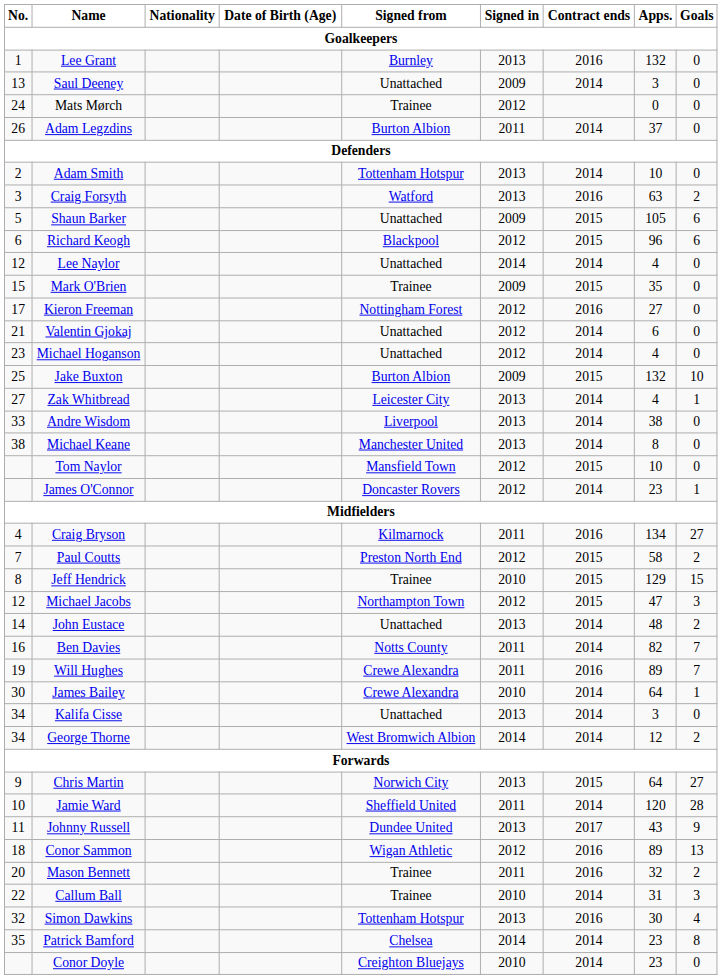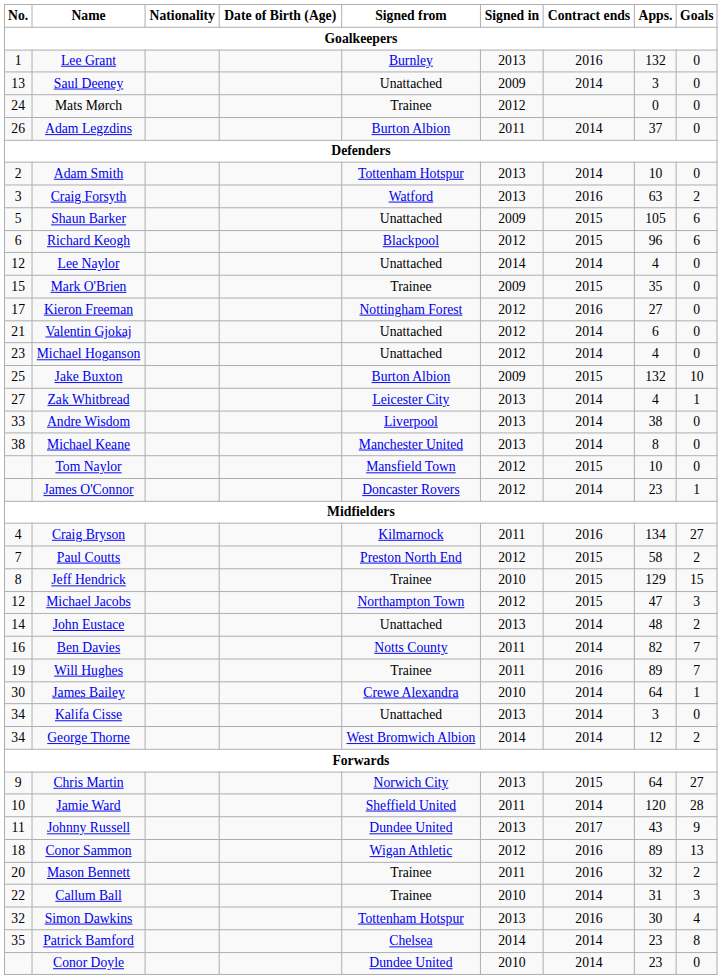 <table class="wikitable"  style="text-align:center; font-size:90%; width:85%;">
 <tr>
 <th style="background:#FFFFFF; color:#000000; text-align:center;">No.</th>
 <th style="background:#FFFFFF; color:#000000; text-align:center;">Name</th>
 <th style="background:#FFFFFF; color:#000000; text-align:center;">Nationality</th>
 <th style="background:#FFFFFF; color:#000000; text-align:center;">Date of Birth (Age)</th>
 <th style="background:#FFFFFF; color:#000000; text-align:center;">Signed from</th>
 <th style="background:#FFFFFF; color:#000000; text-align:center;">Signed in</th>
 <th style="background:#FFFFFF; color:#000000; text-align:center;">Contract ends</th>
 <th style="background:#FFFFFF; color:#000000; text-align:center;">Apps.</th>
 <th style="background:#FFFFFF; color:#000000; text-align:center;">Goals</th>
 </tr>
 <tr>
 <th colspan="11"  style="background:#FFFFFF; color:#000000; text-align:center;">Goalkeepers</th>
 </tr>
 <tr>
 <td>1</td>
 <td><a href='#'>Lee Grant</a></td>
 <td></td>
 <td></td>
 <td> <a href='#'>Burnley</a></td>
 <td>2013</td>
 <td>2016</td>
 <td>132</td>
 <td>0</td>
 </tr>
 <tr>
 <td>13</td>
 <td><a href='#'>Saul Deeney</a></td>
 <td></td>
 <td></td>
 <td>Unattached</td>
 <td>2009</td>
 <td>2014</td>
 <td>3</td>
 <td>0</td>
 </tr>
 <tr>
 <td>24</td>
 <td>Mats Mørch</td>
 <td></td>
 <td></td>
 <td>Trainee</td>
 <td>2012</td>
 <td></td>
 <td>0</td>
 <td>0</td>
 </tr>
 <tr>
 <td>26</td>
 <td><a href='#'>Adam Legzdins</a></td>
 <td></td>
 <td></td>
 <td> <a href='#'>Burton Albion</a></td>
 <td>2011</td>
 <td>2014</td>
 <td>37</td>
 <td>0</td>
 </tr>
 <tr>
 <th colspan="11"  style="background:#FFFFFF; color:#000000; text-align:center;">Defenders</th>
 </tr>
 <tr>
 <td>2</td>
 <td><a href='#'>Adam Smith</a></td>
 <td></td>
 <td></td>
 <td> <a href='#'>Tottenham Hotspur</a></td>
 <td>2013</td>
 <td>2014</td>
 <td>10</td>
 <td>0</td>
 </tr>
 <tr>
 <td>3</td>
 <td><a href='#'>Craig Forsyth</a></td>
 <td></td>
 <td></td>
 <td> <a href='#'>Watford</a></td>
 <td>2013</td>
 <td>2016</td>
 <td>63</td>
 <td>2</td>
 </tr>
 <tr>
 <td>5</td>
 <td><a href='#'>Shaun Barker</a></td>
 <td></td>
 <td></td>
 <td>Unattached</td>
 <td>2009</td>
 <td>2015</td>
 <td>105</td>
 <td>6</td>
 </tr>
 <tr>
 <td>6</td>
 <td><a href='#'>Richard Keogh</a></td>
 <td></td>
 <td></td>
 <td> <a href='#'>Blackpool</a></td>
 <td>2012</td>
 <td>2015</td>
 <td>96</td>
 <td>6</td>
 </tr>
 <tr>
 <td>12</td>
 <td><a href='#'>Lee Naylor</a></td>
 <td></td>
 <td></td>
 <td>Unattached</td>
 <td>2014</td>
 <td>2014</td>
 <td>4</td>
 <td>0</td>
 </tr>
 <tr>
 <td>15</td>
 <td><a href='#'>Mark O'Brien</a></td>
 <td></td>
 <td></td>
 <td>Trainee</td>
 <td>2009</td>
 <td>2015</td>
 <td>35</td>
 <td>0</td>
 </tr>
 <tr>
 <td>17</td>
 <td><a href='#'>Kieron Freeman</a></td>
 <td></td>
 <td></td>
 <td> <a href='#'>Nottingham Forest</a></td>
 <td>2012</td>
 <td>2016</td>
 <td>27</td>
 <td>0</td>
 </tr>
 <tr>
 <td>21</td>
 <td><a href='#'>Valentin Gjokaj</a></td>
 <td></td>
 <td></td>
 <td>Unattached</td>
 <td>2012</td>
 <td>2014</td>
 <td>6</td>
 <td>0</td>
 </tr>
 <tr>
 <td>23</td>
 <td><a href='#'>Michael Hoganson</a></td>
 <td></td>
 <td></td>
 <td>Unattached</td>
 <td>2012</td>
 <td>2014</td>
 <td>4</td>
 <td>0</td>
 </tr>
 <tr>
 <td>25</td>
 <td><a href='#'>Jake Buxton</a></td>
 <td></td>
 <td></td>
 <td> <a href='#'>Burton Albion</a></td>
 <td>2009</td>
 <td>2015</td>
 <td>132</td>
 <td>10</td>
 </tr>
 <tr>
 <td>27</td>
 <td><a href='#'>Zak Whitbread</a></td>
 <td></td>
 <td></td>
 <td> <a href='#'>Leicester City</a></td>
 <td>2013</td>
 <td>2014</td>
 <td>4</td>
 <td>1</td>
 </tr>
 <tr>
 <td>33</td>
 <td><a href='#'>Andre Wisdom</a></td>
 <td></td>
 <td></td>
 <td> <a href='#'>Liverpool</a></td>
 <td>2013</td>
 <td>2014</td>
 <td>38</td>
 <td>0</td>
 </tr>
 <tr>
 <td>38</td>
 <td><a href='#'>Michael Keane</a></td>
 <td></td>
 <td></td>
 <td> <a href='#'>Manchester United</a></td>
 <td>2013</td>
 <td>2014</td>
 <td>8</td>
 <td>0</td>
 </tr>
 <tr>
 <td></td>
 <td><a href='#'>Tom Naylor</a></td>
 <td></td>
 <td></td>
 <td> <a href='#'>Mansfield Town</a></td>
 <td>2012</td>
 <td>2015</td>
 <td>10</td>
 <td>0</td>
 </tr>
 <tr>
 <td></td>
 <td><a href='#'>James O'Connor</a></td>
 <td></td>
 <td></td>
 <td> <a href='#'>Doncaster Rovers</a></td>
 <td>2012</td>
 <td>2014</td>
 <td>23</td>
 <td>1</td>
 </tr>
 <tr>
 <th colspan="11"  style="background:#FFFFFF; color:#000000; text-align:center;">Midfielders</th>
 </tr>
 <tr>
 <td>4</td>
 <td><a href='#'>Craig Bryson</a></td>
 <td></td>
 <td></td>
 <td> <a href='#'>Kilmarnock</a></td>
 <td>2011</td>
 <td>2016</td>
 <td>134</td>
 <td>27</td>
 </tr>
 <tr>
 <td>7</td>
 <td><a href='#'>Paul Coutts</a></td>
 <td></td>
 <td></td>
 <td> <a href='#'>Preston North End</a></td>
 <td>2012</td>
 <td>2015</td>
 <td>58</td>
 <td>2</td>
 </tr>
 <tr>
 <td>8</td>
 <td><a href='#'>Jeff Hendrick</a></td>
 <td></td>
 <td></td>
 <td>Trainee</td>
 <td>2010</td>
 <td>2015</td>
 <td>129</td>
 <td>15</td>
 </tr>
 <tr>
 <td>12</td>
 <td><a href='#'>Michael Jacobs</a></td>
 <td></td>
 <td></td>
 <td> <a href='#'>Northampton Town</a></td>
 <td>2012</td>
 <td>2015</td>
 <td>47</td>
 <td>3</td>
 </tr>
 <tr>
 <td>14</td>
 <td><a href='#'>John Eustace</a></td>
 <td></td>
 <td></td>
 <td>Unattached</td>
 <td>2013</td>
 <td>2014</td>
 <td>48</td>
 <td>2</td>
 </tr>
 <tr>
 <td>16</td>
 <td><a href='#'>Ben Davies</a></td>
 <td></td>
 <td></td>
 <td> <a href='#'>Notts County</a></td>
 <td>2011</td>
 <td>2014</td>
 <td>82</td>
 <td>7</td>
 </tr>
 <tr>
 <td>19</td>
 <td><a href='#'>Will Hughes</a></td>
 <td></td>
 <td></td>
-<td> <a href='#'>Crewe Alexandra</a></td>
+<td>Trainee</td>
 <td>2011</td>
 <td>2016</td>
 <td>89</td>
 <td>7</td>
 </tr>
 <tr>
 <td>30</td>
 <td><a href='#'>James Bailey</a></td>
 <td></td>
 <td></td>
 <td> <a href='#'>Crewe Alexandra</a></td>
 <td>2010</td>
 <td>2014</td>
 <td>64</td>
 <td>1</td>
 </tr>
 <tr>
 <td>34</td>
 <td><a href='#'>Kalifa Cisse</a></td>
 <td></td>
 <td></td>
 <td>Unattached</td>
 <td>2013</td>
 <td>2014</td>
 <td>3</td>
 <td>0</td>
 </tr>
 <tr>
 <td>34</td>
 <td><a href='#'>George Thorne</a></td>
 <td></td>
 <td></td>
 <td> <a href='#'>West Bromwich Albion</a></td>
 <td>2014</td>
 <td>2014</td>
 <td>12</td>
 <td>2</td>
 </tr>
 <tr>
 <th colspan="11"  style="background:#FFFFFF; color:#000000; text-align:center;">Forwards</th>
 </tr>
 <tr>
 <td>9</td>
 <td><a href='#'>Chris Martin</a></td>
 <td></td>
 <td></td>
 <td> <a href='#'>Norwich City</a></td>
 <td>2013</td>
 <td>2015</td>
 <td>64</td>
 <td>27</td>
 </tr>
 <tr>
 <td>10</td>
 <td><a href='#'>Jamie Ward</a></td>
 <td></td>
 <td></td>
 <td> <a href='#'>Sheffield United</a></td>
 <td>2011</td>
 <td>2014</td>
 <td>120</td>
 <td>28</td>
 </tr>
 <tr>
 <td>11</td>
 <td><a href='#'>Johnny Russell</a></td>
 <td></td>
 <td></td>
 <td> <a href='#'>Dundee United</a></td>
 <td>2013</td>
 <td>2017</td>
 <td>43</td>
 <td>9</td>
 </tr>
 <tr>
 <td>18</td>
 <td><a href='#'>Conor Sammon</a></td>
 <td></td>
 <td></td>
 <td> <a href='#'>Wigan Athletic</a></td>
 <td>2012</td>
 <td>2016</td>
 <td>89</td>
 <td>13</td>
 </tr>
 <tr>
 <td>20</td>
 <td><a href='#'>Mason Bennett</a></td>
 <td></td>
 <td></td>
 <td>Trainee</td>
 <td>2011</td>
 <td>2016</td>
 <td>32</td>
 <td>2</td>
 </tr>
 <tr>
 <td>22</td>
 <td><a href='#'>Callum Ball</a></td>
 <td></td>
 <td></td>
 <td>Trainee</td>
 <td>2010</td>
 <td>2014</td>
 <td>31</td>
 <td>3</td>
 </tr>
 <tr>
 <td>32</td>
 <td><a href='#'>Simon Dawkins</a></td>
 <td></td>
 <td></td>
 <td> <a href='#'>Tottenham Hotspur</a></td>
 <td>2013</td>
 <td>2016</td>
 <td>30</td>
 <td>4</td>
 </tr>
 <tr>
 <td>35</td>
 <td><a href='#'>Patrick Bamford</a></td>
 <td></td>
 <td></td>
 <td> <a href='#'>Chelsea</a></td>
 <td>2014</td>
 <td>2014</td>
 <td>23</td>
 <td>8</td>
 </tr>
 <tr>
 <td></td>
 <td><a href='#'>Conor Doyle</a></td>
 <td></td>
 <td></td>
-<td> <a href='#'>Creighton Bluejays</a></td>
+<td> <a href='#'>Dundee United</a></td>
 <td>2010</td>
 <td>2014</td>
 <td>23</td>
 <td>0</td>
 </tr>
 </table>
